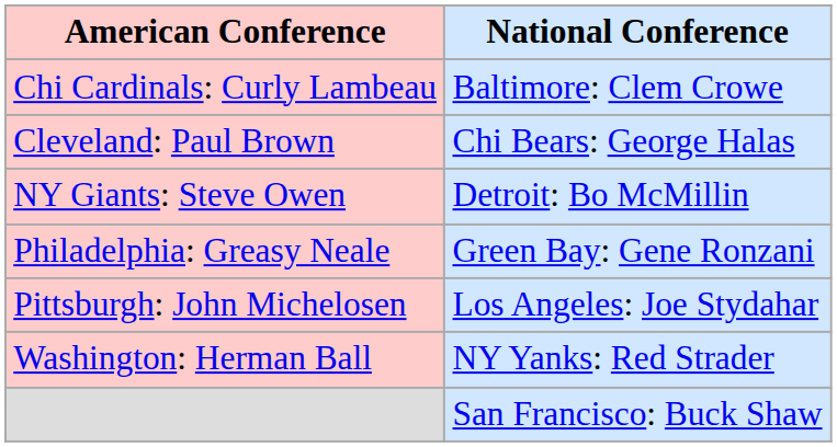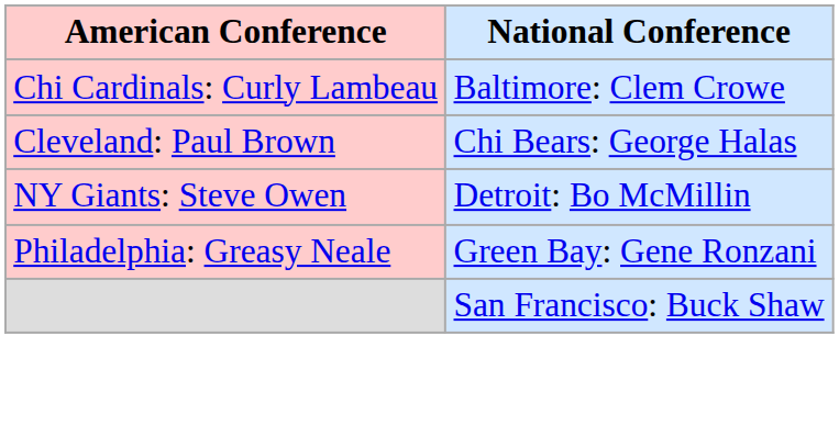 <table class="wikitable">
 <tr>
 <th style="background-color:#FFCCCC;">American Conference</th>
 <th style="background-color:#D0E7FF;">National Conference</th>
 </tr>
 <tr>
 <td style="background-color:#FFCCCC;"><a href='#'>Chi Cardinals</a>: <a href='#'>Curly Lambeau</a></td>
 <td style="background-color:#D0E7FF;"><a href='#'>Baltimore</a>: <a href='#'>Clem Crowe</a></td>
 </tr>
 <tr>
 <td style="background-color:#FFCCCC;"><a href='#'>Cleveland</a>: <a href='#'>Paul Brown</a></td>
 <td style="background-color:#D0E7FF;"><a href='#'>Chi Bears</a>: <a href='#'>George Halas</a></td>
 </tr>
 <tr>
 <td style="background-color:#FFCCCC;"><a href='#'>NY Giants</a>: <a href='#'>Steve Owen</a></td>
 <td style="background-color:#D0E7FF;"><a href='#'>Detroit</a>: <a href='#'>Bo McMillin</a></td>
 </tr>
 <tr>
 <td style="background-color:#FFCCCC;"><a href='#'>Philadelphia</a>: <a href='#'>Greasy Neale</a></td>
 <td style="background-color:#D0E7FF;"><a href='#'>Green Bay</a>: <a href='#'>Gene Ronzani</a></td>
 </tr>
 <tr>
-<td style="background-color:#FFCCCC;"><a href='#'>Pittsburgh</a>: <a href='#'>John Michelosen</a></td>
-<td style="background-color:#D0E7FF;"><a href='#'>Los Angeles</a>: <a href='#'>Joe Stydahar</a></td>
-</tr>
-<tr>
-<td style="background-color:#FFCCCC;"><a href='#'>Washington</a>: <a href='#'>Herman Ball</a></td>
-<td style="background-color:#D0E7FF;"><a href='#'>NY Yanks</a>: <a href='#'>Red Strader</a></td>
-</tr>
-<tr>
 <td style="background-color:#DDD;"> </td>
 <td style="background-color:#D0E7FF;"><a href='#'>San Francisco</a>: <a href='#'>Buck Shaw</a></td>
 </tr>
 </table>
